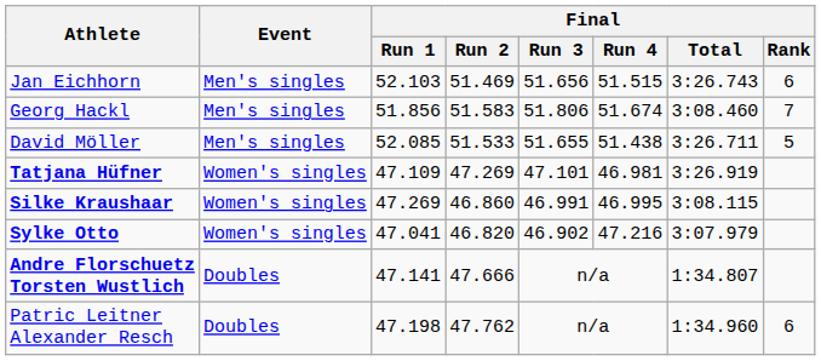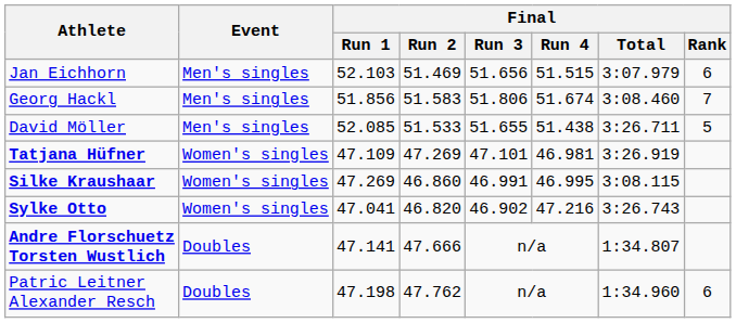 <table class="wikitable" style="font-size:90%">
 <tr>
 <th rowspan="2">Athlete</th>
 <th rowspan="2">Event</th>
 <th colspan="6">Final</th>
 </tr>
 <tr>
 <th>Run 1</th>
 <th>Run 2</th>
 <th>Run 3</th>
 <th>Run 4</th>
 <th>Total</th>
 <th>Rank</th>
 </tr>
 <tr>
 <td><a href='#'>Jan Eichhorn</a></td>
 <td><a href='#'>Men's singles</a></td>
 <td align="center">52.103</td>
 <td align="center">51.469</td>
 <td align="center">51.656</td>
 <td align="center">51.515</td>
-<td align="center">3:26.743</td>
+<td align="center">3:07.979</td>
 <td align="center">6</td>
 </tr>
 <tr>
 <td><a href='#'>Georg Hackl</a></td>
 <td><a href='#'>Men's singles</a></td>
 <td align="center">51.856</td>
 <td align="center">51.583</td>
 <td align="center">51.806</td>
 <td align="center">51.674</td>
 <td align="center">3:08.460</td>
 <td align="center">7</td>
 </tr>
 <tr>
 <td><a href='#'>David Möller</a></td>
 <td><a href='#'>Men's singles</a></td>
 <td align="center">52.085</td>
 <td align="center">51.533</td>
 <td align="center">51.655</td>
 <td align="center">51.438</td>
 <td align="center">3:26.711</td>
 <td align="center">5</td>
 </tr>
 <tr>
 <td><strong><a href='#'>Tatjana Hüfner</a></strong></td>
 <td><a href='#'>Women's singles</a></td>
 <td align="center">47.109</td>
 <td align="center">47.269</td>
 <td align="center">47.101</td>
 <td align="center">46.981</td>
 <td align="center">3:26.919</td>
 <td align="center"></td>
 </tr>
 <tr>
 <td><strong><a href='#'>Silke Kraushaar</a></strong></td>
 <td><a href='#'>Women's singles</a></td>
 <td align="center">47.269</td>
 <td align="center">46.860</td>
 <td align="center">46.991</td>
 <td align="center">46.995</td>
 <td align="center">3:08.115</td>
 <td align="center"></td>
 </tr>
 <tr>
 <td><strong><a href='#'>Sylke Otto</a></strong></td>
 <td><a href='#'>Women's singles</a></td>
 <td align="center">47.041</td>
 <td align="center">46.820</td>
 <td align="center">46.902</td>
 <td align="center">47.216</td>
-<td align="center">3:07.979</td>
+<td align="center">3:26.743</td>
 <td align="center"></td>
 </tr>
 <tr>
 <td><strong><a href='#'>Andre Florschuetz</a><br><a href='#'>Torsten Wustlich</a></strong></td>
 <td><a href='#'>Doubles</a></td>
 <td align="center">47.141</td>
 <td align="center">47.666</td>
 <td colspan=2 align="center">n/a</td>
 <td align="center">1:34.807</td>
 <td align="center"></td>
 </tr>
 <tr>
 <td><a href='#'>Patric Leitner</a><br><a href='#'>Alexander Resch</a></td>
 <td><a href='#'>Doubles</a></td>
 <td align="center">47.198</td>
 <td align="center">47.762</td>
 <td colspan=2 align="center">n/a</td>
 <td align="center">1:34.960</td>
 <td align="center">6</td>
 </tr>
 </table>
